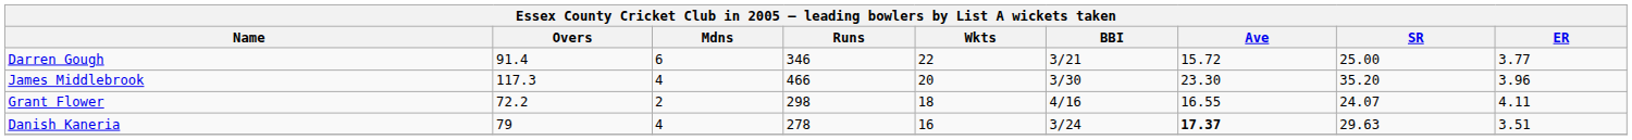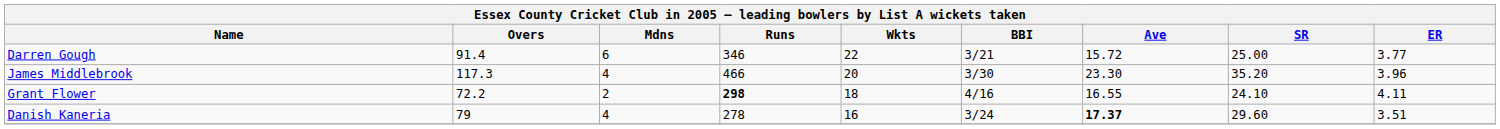 <table class="wikitable" width="80%">
 <tr bgcolor="#efefef">
 <th colspan=9>Essex County Cricket Club in 2005 – leading bowlers by List A wickets taken</th>
 </tr>
 <tr bgcolor="#efefef">
 <th>Name</th>
 <th>Overs</th>
 <th>Mdns</th>
 <th>Runs</th>
 <th>Wkts</th>
 <th>BBI</th>
 <th><a href='#'>Ave</a></th>
 <th><a href='#'>SR</a></th>
 <th><a href='#'>ER</a></th>
 </tr>
 <tr>
 <td><a href='#'>Darren Gough</a></td>
 <td>91.4</td>
 <td>6</td>
 <td>346</td>
 <td>22</td>
 <td>3/21</td>
 <td>15.72</td>
 <td>25.00</td>
 <td>3.77</td>
 </tr>
 <tr>
 <td><a href='#'>James Middlebrook</a></td>
 <td>117.3</td>
 <td>4</td>
 <td>466</td>
 <td>20</td>
 <td>3/30</td>
 <td>23.30</td>
 <td>35.20</td>
 <td>3.96</td>
 </tr>
 <tr>
 <td><a href='#'>Grant Flower</a></td>
 <td>72.2</td>
 <td>2</td>
-<td>298</td>
+<td><strong>298</strong></td>
 <td>18</td>
 <td>4/16</td>
 <td>16.55</td>
-<td>24.07</td>
+<td>24.10</td>
 <td>4.11</td>
 </tr>
 <tr>
 <td><a href='#'>Danish Kaneria</a></td>
 <td>79</td>
 <td>4</td>
 <td>278</td>
 <td>16</td>
 <td>3/24</td>
 <td><strong>17.37</strong></td>
-<td>29.63</td>
+<td>29.60</td>
 <td>3.51</td>
 </tr>
 <tr>
 </tr>
 </table>
